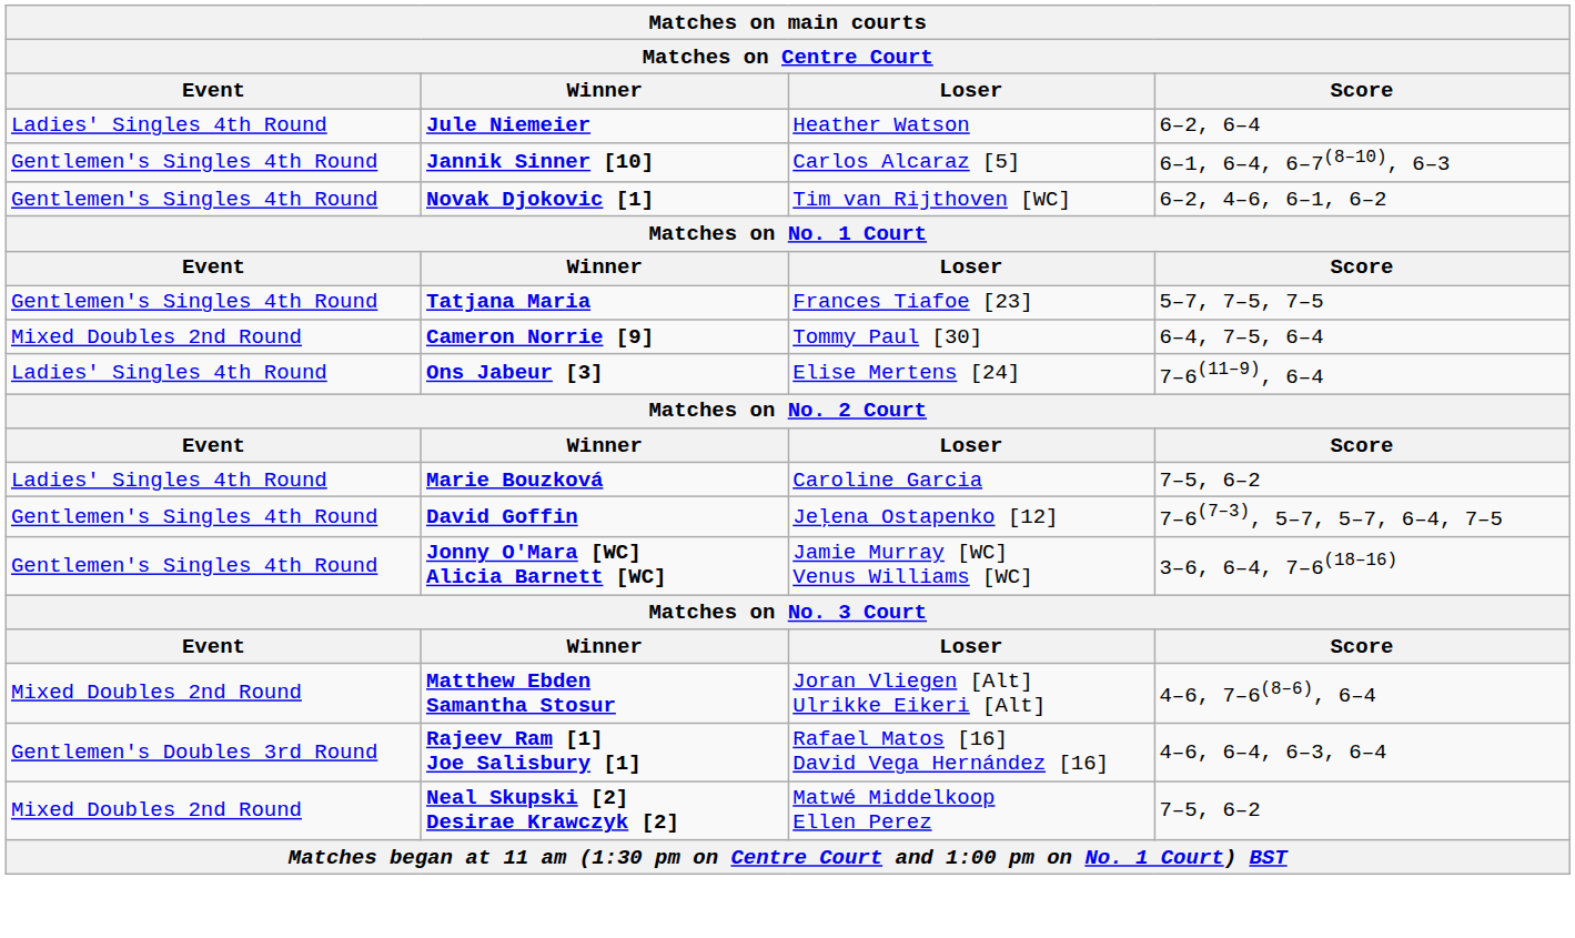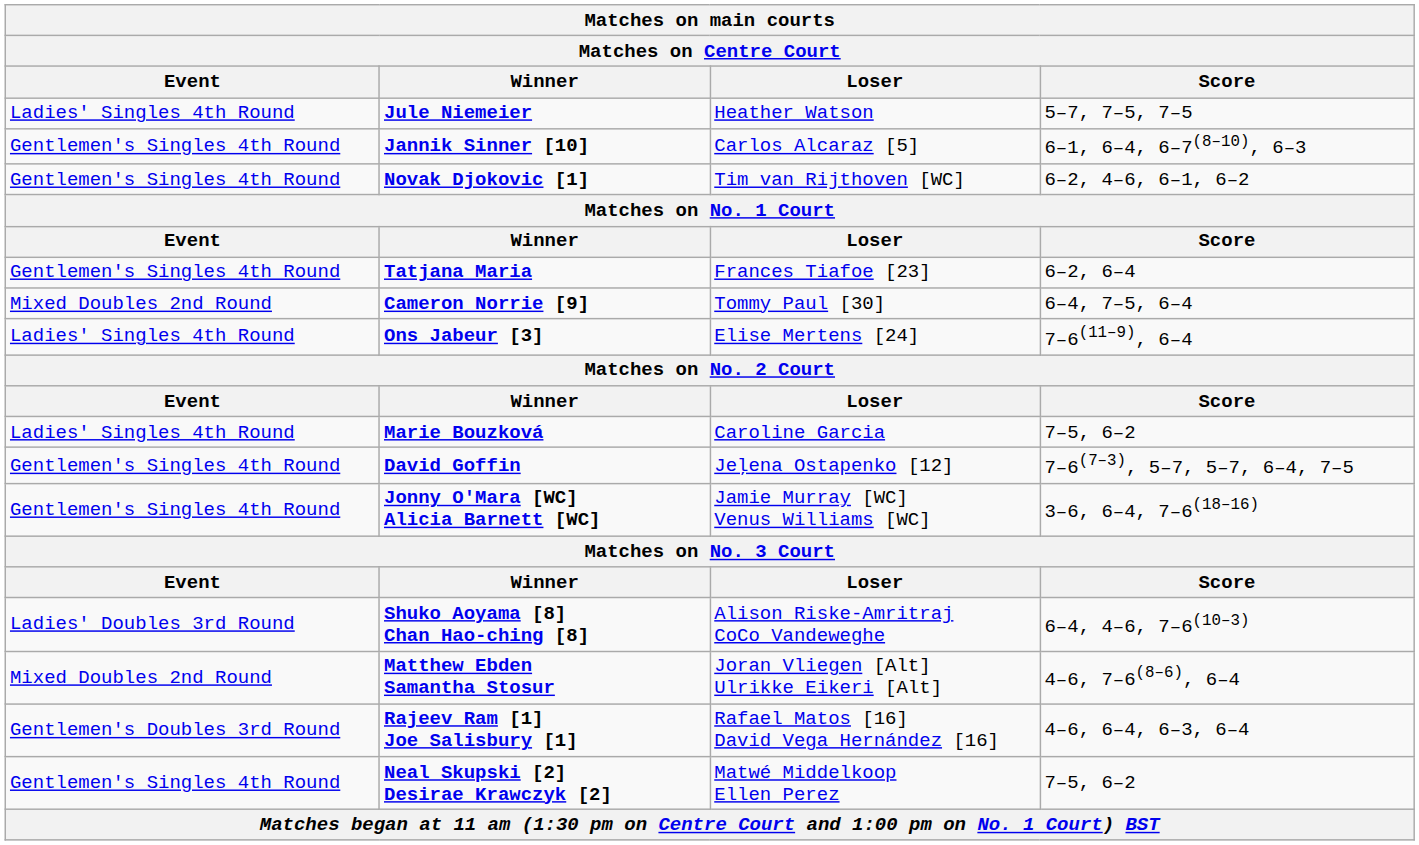 <table class="wikitable collapsible uncollapsed" style="margin:auto;">
 <tr>
 <th colspan="4" style="white-space:nowrap;">Matches on main courts</th>
 </tr>
 <tr>
 <th colspan="4">Matches on <a href='#'>Centre Court</a></th>
 </tr>
 <tr>
 <th width="250">Event</th>
 <th width="220">Winner</th>
 <th width="220">Loser</th>
 <th width="250">Score</th>
 </tr>
 <tr>
 <td><a href='#'>Ladies' Singles 4th Round</a></td>
 <td><strong> <a href='#'>Jule Niemeier</a></strong></td>
 <td> <a href='#'>Heather Watson</a></td>
-<td>6–2, 6–4</td>
+<td>5–7, 7–5, 7–5</td>
 </tr>
 <tr>
 <td><a href='#'>Gentlemen's Singles 4th Round</a></td>
 <td><strong> <a href='#'>Jannik Sinner</a> [10]</strong></td>
 <td> <a href='#'>Carlos Alcaraz</a> [5]</td>
 <td>6–1, 6–4, 6–7<sup>(8–10)</sup>, 6–3</td>
 </tr>
 <tr>
 <td><a href='#'>Gentlemen's Singles 4th Round</a></td>
 <td><strong> <a href='#'>Novak Djokovic</a> [1]</strong></td>
 <td> <a href='#'>Tim van Rijthoven</a> [WC]</td>
 <td>6–2, 4–6, 6–1, 6–2</td>
 </tr>
 <tr>
 <th colspan="4">Matches on <a href='#'>No. 1 Court</a></th>
 </tr>
 <tr>
 <th width="220">Event</th>
 <th width="220">Winner</th>
 <th width="220">Loser</th>
 <th width="250">Score</th>
 </tr>
 <tr>
 <td><a href='#'>Gentlemen's Singles 4th Round</a></td>
 <td><strong> <a href='#'>Tatjana Maria</a></strong></td>
 <td> <a href='#'>Frances Tiafoe</a> [23]</td>
-<td>5–7, 7–5, 7–5</td>
+<td>6–2, 6–4</td>
 </tr>
 <tr>
 <td><a href='#'>Mixed Doubles 2nd Round</a></td>
 <td><strong> <a href='#'>Cameron Norrie</a> [9]</strong></td>
 <td> <a href='#'>Tommy Paul</a> [30]</td>
 <td>6–4, 7–5, 6–4</td>
 </tr>
 <tr>
 <td><a href='#'>Ladies' Singles 4th Round</a></td>
 <td><strong> <a href='#'>Ons Jabeur</a> [3]</strong></td>
 <td> <a href='#'>Elise Mertens</a> [24]</td>
 <td>7–6<sup>(11–9)</sup>, 6–4</td>
 </tr>
 <tr>
 <th colspan="4">Matches on <a href='#'>No. 2 Court</a></th>
 </tr>
 <tr>
 <th width="220">Event</th>
 <th width="220">Winner</th>
 <th width="220">Loser</th>
 <th width="250">Score</th>
 </tr>
 <tr>
 <td><a href='#'>Ladies' Singles 4th Round</a></td>
 <td><strong> <a href='#'>Marie Bouzková</a></strong></td>
 <td> <a href='#'>Caroline Garcia</a></td>
 <td>7–5, 6–2</td>
 </tr>
 <tr>
 <td><a href='#'>Gentlemen's Singles 4th Round</a></td>
 <td><strong> <a href='#'>David Goffin</a></strong></td>
 <td> <a href='#'>Jeļena Ostapenko</a> [12]</td>
 <td>7–6<sup>(7–3)</sup>, 5–7, 5–7, 6–4, 7–5</td>
 </tr>
 <tr>
 <td><a href='#'>Gentlemen's Singles 4th Round</a></td>
 <td><strong> <a href='#'>Jonny O'Mara</a> [WC]<br> <a href='#'>Alicia Barnett</a> [WC]</strong></td>
 <td> <a href='#'>Jamie Murray</a> [WC]<br> <a href='#'>Venus Williams</a> [WC]</td>
 <td>3–6, 6–4, 7–6<sup>(18–16)</sup></td>
 </tr>
 <tr>
 <th colspan="4">Matches on <a href='#'>No. 3 Court</a></th>
 </tr>
 <tr>
 <th width="220">Event</th>
 <th width="220">Winner</th>
 <th width="220">Loser</th>
 <th width="250">Score</th>
 </tr>
 <tr>
+<td><a href='#'>Ladies' Doubles 3rd Round</a></td>
+<td><strong> <a href='#'>Shuko Aoyama</a> [8] <br>  <a href='#'>Chan Hao-ching</a> [8]</strong></td>
+<td> <a href='#'>Alison Riske-Amritraj</a> <br>  <a href='#'>CoCo Vandeweghe</a></td>
+<td>6–4, 4–6, 7–6<sup>(10–3)</sup></td>
+</tr>
+<tr>
 <td><a href='#'>Mixed Doubles 2nd Round</a></td>
 <td><strong> <a href='#'>Matthew Ebden</a> <br>  <a href='#'>Samantha Stosur</a></strong></td>
 <td> <a href='#'>Joran Vliegen</a> [Alt] <br>  <a href='#'>Ulrikke Eikeri</a> [Alt]</td>
 <td>4–6, 7–6<sup>(8–6)</sup>, 6–4</td>
 </tr>
 <tr>
 <td><a href='#'>Gentlemen's Doubles 3rd Round</a></td>
 <td><strong> <a href='#'>Rajeev Ram</a> [1] <br>  <a href='#'>Joe Salisbury</a> [1]</strong></td>
 <td> <a href='#'>Rafael Matos</a> [16] <br>  <a href='#'>David Vega Hernández</a> [16]</td>
 <td>4–6, 6–4, 6–3, 6–4</td>
 </tr>
 <tr>
-<td><a href='#'>Mixed Doubles 2nd Round</a></td>
+<td><a href='#'>Gentlemen's Singles 4th Round</a></td>
 <td><strong> <a href='#'>Neal Skupski</a> [2] <br>  <a href='#'>Desirae Krawczyk</a> [2]</strong></td>
 <td> <a href='#'>Matwé Middelkoop</a> <br>  <a href='#'>Ellen Perez</a></td>
 <td>7–5, 6–2</td>
 </tr>
 <tr>
 <th colspan=4><em>Matches began at 11 am (1:30 pm on <a href='#'>Centre Court</a> and 1:00 pm on <a href='#'>No. 1 Court</a>) <a href='#'>BST</a></em></th>
 </tr>
 </table>
